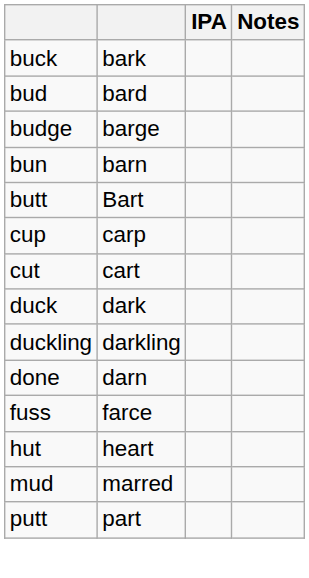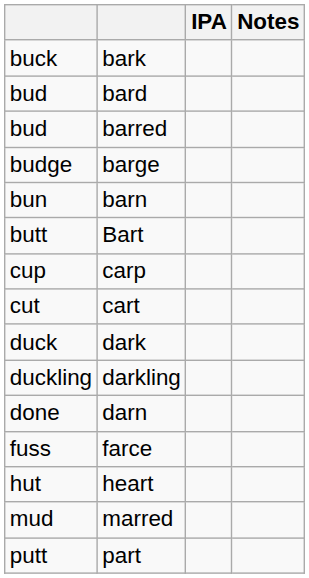 <table class="wikitable sortable mw-collapsible mw-collapsed">
 <tr>
 <th></th>
 <th></th>
 <th>IPA</th>
 <th>Notes</th>
 </tr>
 <tr>
 <td>buck</td>
 <td>bark</td>
 <td></td>
 <td></td>
 </tr>
 <tr>
 <td>bud</td>
 <td>bard</td>
+<td></td>
+<td></td>
+</tr>
+<tr>
+<td>bud</td>
+<td>barred</td>
 <td></td>
 <td></td>
 </tr>
 <tr>
 <td>budge</td>
 <td>barge</td>
 <td></td>
 <td></td>
 </tr>
 <tr>
 <td>bun</td>
 <td>barn</td>
 <td></td>
 <td></td>
 </tr>
 <tr>
 <td>butt</td>
 <td>Bart</td>
 <td></td>
 <td></td>
 </tr>
 <tr>
 <td>cup</td>
 <td>carp</td>
 <td></td>
 </tr>
 <tr>
 <td>cut</td>
 <td>cart</td>
 <td></td>
 <td></td>
 </tr>
 <tr>
 <td>duck</td>
 <td>dark</td>
 <td></td>
 <td></td>
 </tr>
 <tr>
 <td>duckling</td>
 <td>darkling</td>
 <td></td>
 <td></td>
 </tr>
 <tr>
 <td>done</td>
 <td>darn</td>
 <td></td>
 <td></td>
 </tr>
 <tr>
 <td>fuss</td>
 <td>farce</td>
 <td></td>
 <td></td>
 </tr>
 <tr>
 <td>hut</td>
 <td>heart</td>
 <td></td>
 <td></td>
 </tr>
 <tr>
 <td>mud</td>
 <td>marred</td>
 <td></td>
 <td></td>
 </tr>
 <tr>
 <td>putt</td>
 <td>part</td>
 <td></td>
 <td></td>
 </tr>
 </table>
